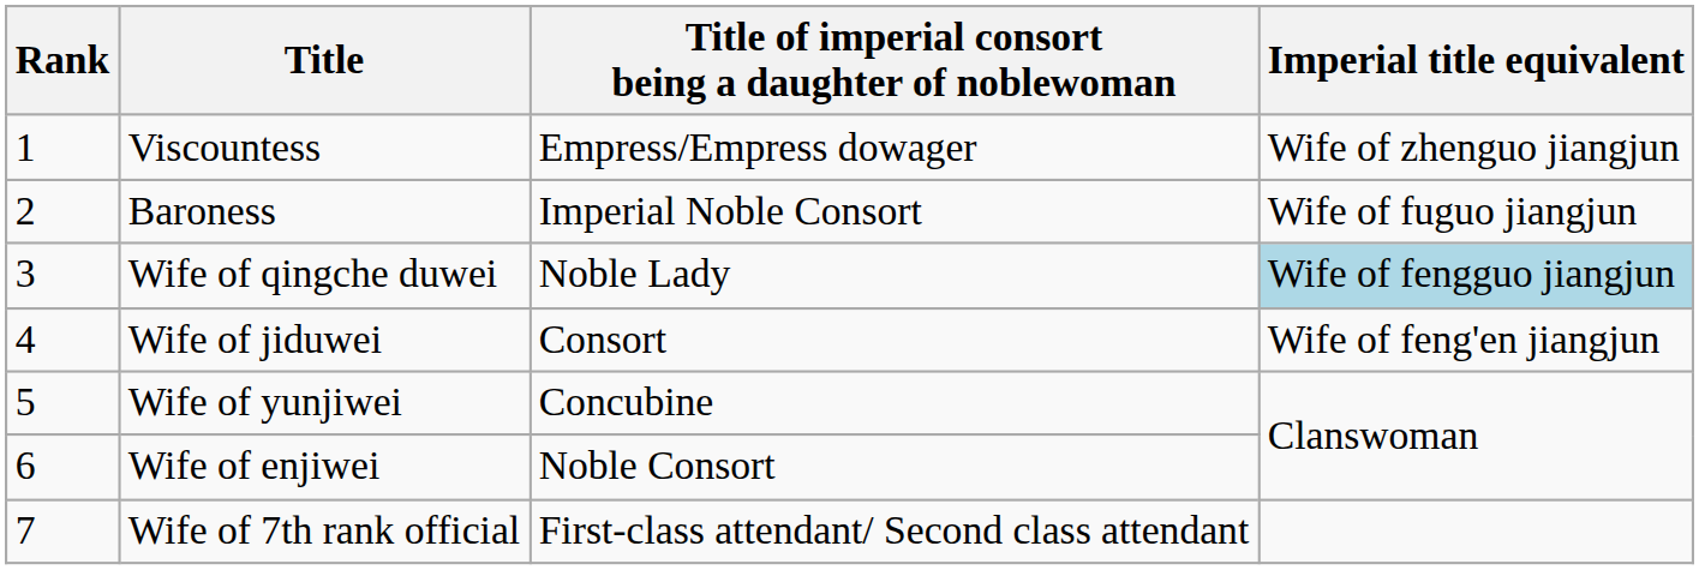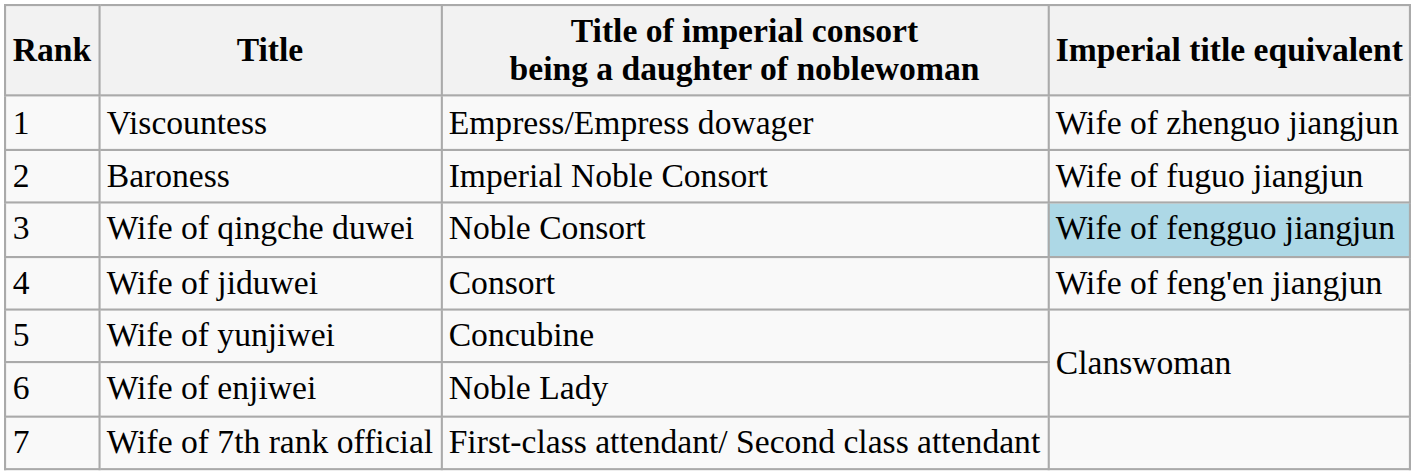 <table class="wikitable">
 <tr>
 <th>Rank</th>
 <th>Title</th>
 <th>Title of imperial consort<br>being a daughter of noblewoman</th>
 <th>Imperial title equivalent</th>
 </tr>
 <tr>
 <td>1</td>
 <td>Viscountess</td>
 <td>Empress/Empress dowager</td>
 <td>Wife of zhenguo jiangjun</td>
 </tr>
 <tr>
 <td>2</td>
 <td>Baroness</td>
 <td>Imperial Noble Consort</td>
 <td>Wife of fuguo jiangjun</td>
 </tr>
 <tr>
 <td>3</td>
 <td>Wife of qingche duwei</td>
-<td>Noble Lady</td>
+<td>Noble Consort</td>
 <td style="background: lightblue;">Wife of fengguo jiangjun</td>
 </tr>
 <tr>
 <td>4</td>
 <td>Wife of jiduwei</td>
 <td>Consort</td>
 <td>Wife of feng'en jiangjun</td>
 </tr>
 <tr>
 <td>5</td>
 <td>Wife of yunjiwei</td>
 <td>Concubine</td>
 <td rowspan="2">Clanswoman</td>
 </tr>
 <tr>
 <td>6</td>
 <td>Wife of enjiwei</td>
-<td>Noble Consort</td>
+<td>Noble Lady</td>
 </tr>
 <tr>
 <td>7</td>
 <td>Wife of 7th rank official</td>
 <td>First-class attendant/ Second class attendant</td>
 <td></td>
 </tr>
 </table>
